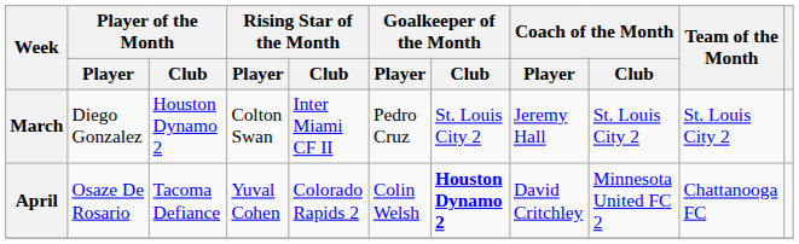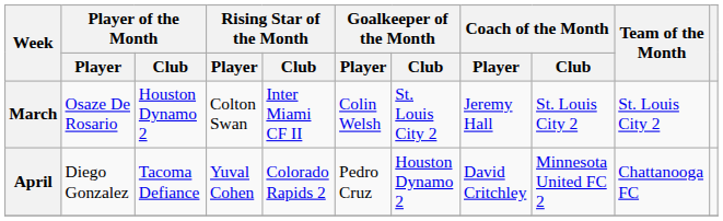 <table class="wikitable" style="font-size:90%">
 <tr>
 <th rowspan="2">Week</th>
 <th colspan="2">Player of the Month</th>
 <th colspan="2">Rising Star of the Month</th>
 <th colspan="2">Goalkeeper of the Month</th>
 <th colspan="2">Coach of the Month</th>
 <th rowspan="2">Team of the Month</th>
 <th rowspan="2"></th>
 </tr>
 <tr>
 <th>Player</th>
 <th>Club</th>
 <th>Player</th>
 <th>Club</th>
 <th>Player</th>
 <th>Club</th>
 <th>Player</th>
 <th>Club</th>
 </tr>
 <tr>
 <th>March</th>
-<td> Diego Gonzalez</td>
+<td> <a href='#'>Osaze De Rosario</a></td>
 <td><a href='#'>Houston Dynamo 2</a></td>
 <td> Colton Swan</td>
 <td><a href='#'>Inter Miami CF II</a></td>
-<td> Pedro Cruz</td>
+<td> <a href='#'>Colin Welsh</a></td>
 <td><a href='#'>St. Louis City 2</a></td>
 <td> <a href='#'>Jeremy Hall</a></td>
 <td><a href='#'>St. Louis City 2</a></td>
 <td><a href='#'>St. Louis City 2</a></td>
 <td style="text-align:center"></td>
 </tr>
 <tr>
 <th>April</th>
-<td> <a href='#'>Osaze De Rosario</a></td>
+<td> Diego Gonzalez</td>
 <td><a href='#'>Tacoma Defiance</a></td>
 <td> <a href='#'>Yuval Cohen</a></td>
 <td><a href='#'>Colorado Rapids 2</a></td>
-<td> <a href='#'>Colin Welsh</a></td>
-<td><strong><a href='#'>Houston Dynamo 2</a></strong></td>
+<td> Pedro Cruz</td>
+<td><a href='#'>Houston Dynamo 2</a></td>
 <td> <a href='#'>David Critchley</a></td>
 <td><a href='#'>Minnesota United FC 2</a></td>
 <td><a href='#'>Chattanooga FC</a></td>
 <td style="text-align:center"></td>
 </tr>
 <tr>
 </tr>
 </table>
